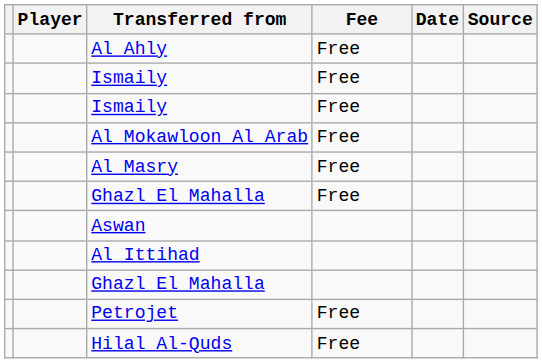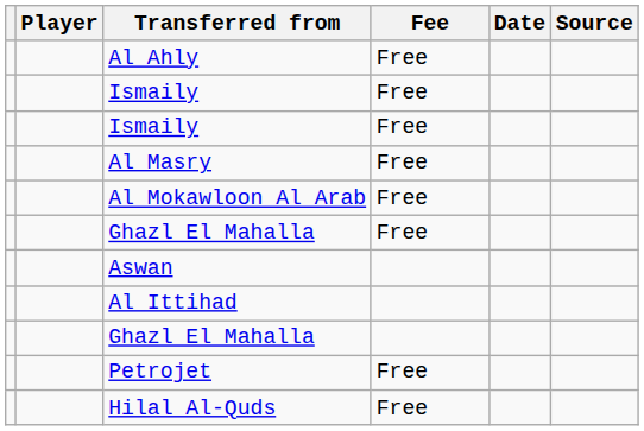 <table class="wikitable plainrowheaders sortable">
 <tr>
 <th></th>
 <th scope="col">Player</th>
 <th>Transferred from</th>
 <th style="width: 65px;">Fee</th>
 <th scope="col">Date</th>
 <th scope="col">Source</th>
 </tr>
 <tr>
 <td align="center"></td>
 <td></td>
 <td> <a href='#'>Al Ahly</a></td>
 <td>Free</td>
 <td></td>
 <td></td>
 </tr>
 <tr>
 <td align="center"></td>
 <td></td>
 <td> <a href='#'>Ismaily</a></td>
 <td>Free</td>
 <td></td>
 <td></td>
 </tr>
 <tr>
 <td align="center"></td>
 <td></td>
 <td> <a href='#'>Ismaily</a></td>
 <td>Free</td>
 <td></td>
 <td></td>
 </tr>
 <tr>
 <td align="center"></td>
 <td></td>
-<td> <a href='#'>Al Mokawloon Al Arab</a></td>
+<td> <a href='#'>Al Masry</a></td>
 <td>Free</td>
 <td></td>
 <td></td>
 </tr>
 <tr>
 <td align="center"></td>
 <td></td>
-<td> <a href='#'>Al Masry</a></td>
+<td> <a href='#'>Al Mokawloon Al Arab</a></td>
 <td>Free</td>
 <td></td>
 <td></td>
 </tr>
 <tr>
 <td align="center"></td>
 <td></td>
 <td> <a href='#'>Ghazl El Mahalla</a></td>
 <td>Free</td>
 <td></td>
 <td></td>
 </tr>
 <tr>
 <td align="center"></td>
 <td></td>
 <td> <a href='#'>Aswan</a></td>
 <td></td>
 <td></td>
 <td></td>
 </tr>
 <tr>
 <td align="center"></td>
 <td></td>
 <td> <a href='#'>Al Ittihad</a></td>
 <td></td>
 <td></td>
 <td></td>
 </tr>
 <tr>
 <td align="center"></td>
 <td></td>
 <td> <a href='#'>Ghazl El Mahalla</a></td>
 <td></td>
 <td></td>
 <td></td>
 </tr>
 <tr>
 <td align="center"></td>
 <td></td>
 <td> <a href='#'>Petrojet</a></td>
 <td>Free</td>
 <td></td>
 <td></td>
 </tr>
 <tr>
 <td align="center"></td>
 <td></td>
 <td> <a href='#'>Hilal Al-Quds</a></td>
 <td>Free</td>
 <td></td>
 <td></td>
 </tr>
 </table>
